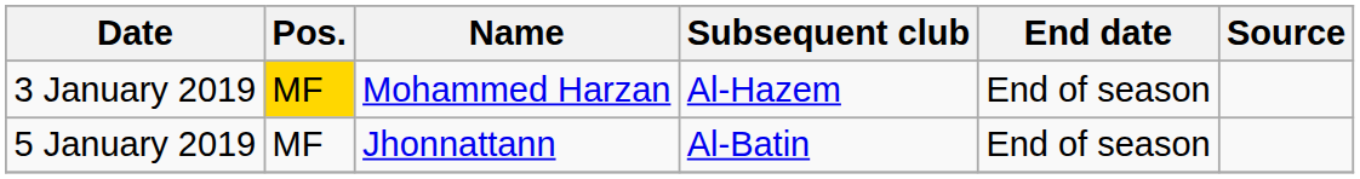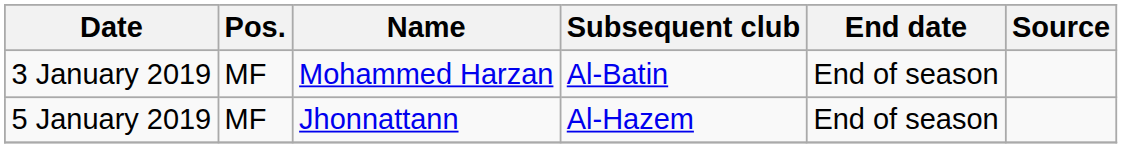 <table class="wikitable" style="text-align:left">
 <tr>
 <th>Date</th>
 <th>Pos.</th>
 <th>Name</th>
 <th>Subsequent club</th>
 <th>End date</th>
 <th>Source</th>
 </tr>
 <tr>
 <td>3 January 2019</td>
-<td style="background: gold;">MF</td>
+<td>MF</td>
 <td> <a href='#'>Mohammed Harzan</a></td>
-<td> <a href='#'>Al-Hazem</a></td>
+<td> <a href='#'>Al-Batin</a></td>
 <td>End of season</td>
 <td></td>
 </tr>
 <tr>
 <td>5 January 2019</td>
 <td>MF</td>
 <td> <a href='#'>Jhonnattann</a></td>
-<td> <a href='#'>Al-Batin</a></td>
+<td> <a href='#'>Al-Hazem</a></td>
 <td>End of season</td>
 <td></td>
 </tr>
 <tr>
 </tr>
 </table>
